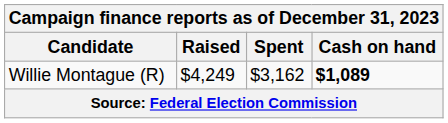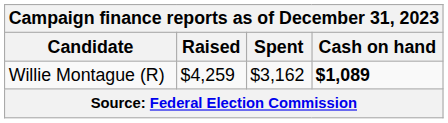 <table class="wikitable sortable">
 <tr>
 <th colspan=4>Campaign finance reports as of December 31, 2023</th>
 </tr>
 <tr style="text-align:center;">
 <th>Candidate</th>
 <th>Raised</th>
 <th>Spent</th>
 <th>Cash on hand</th>
 </tr>
 <tr>
 <td>Willie Montague (R)</td>
-<td>$4,249</td>
+<td>$4,259</td>
 <td>$3,162</td>
 <td><strong>$1,089</strong></td>
 </tr>
 <tr>
 <th colspan="4"><small>Source: <a href='#'>Federal Election Commission</a></small></th>
 </tr>
 </table>
